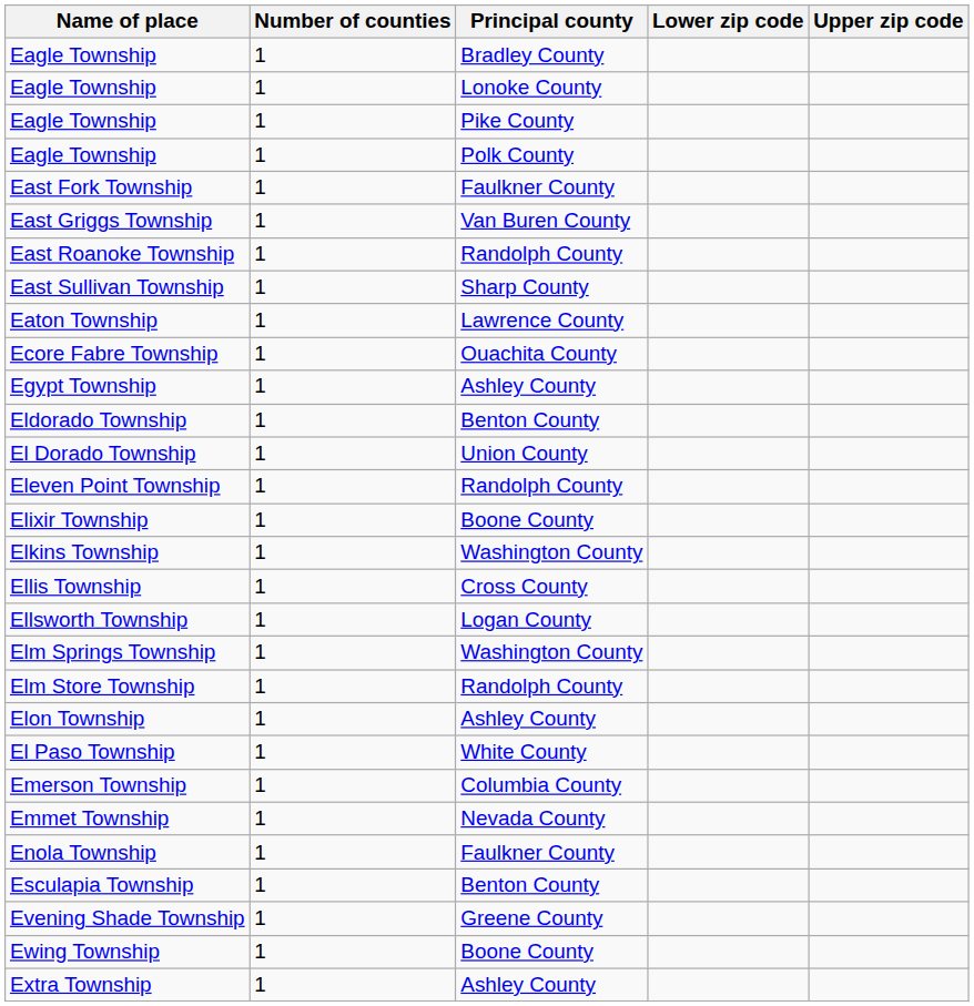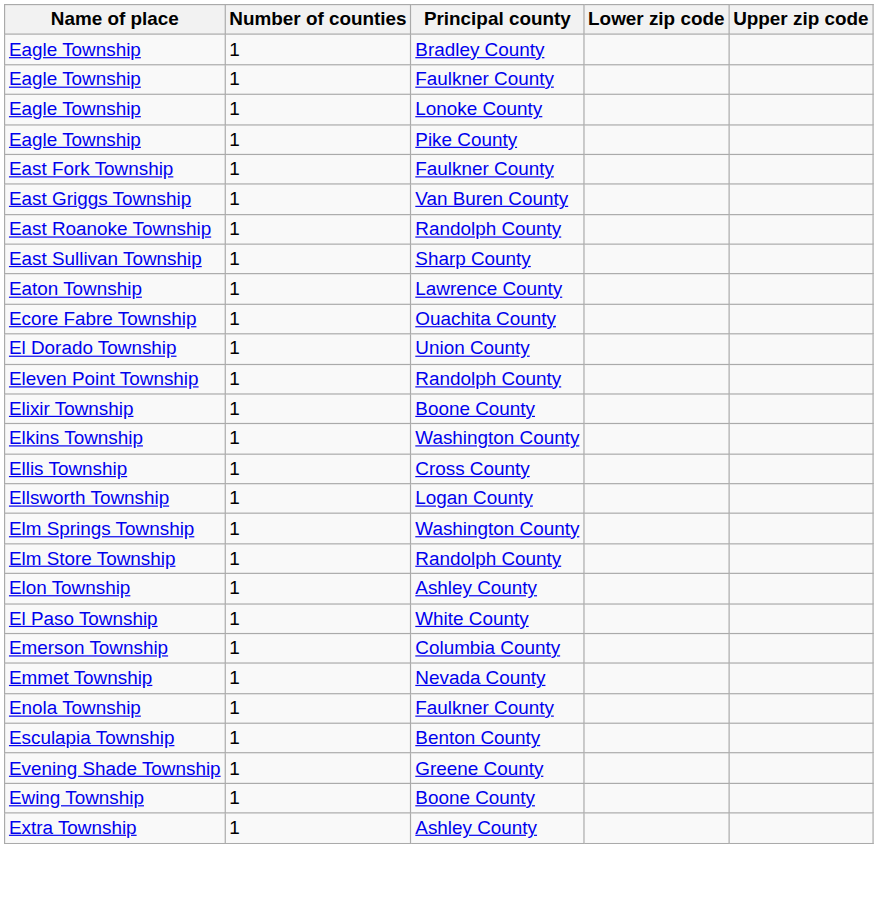 <table class="wikitable">
 <tr>
 <th>Name of place</th>
 <th>Number of counties</th>
 <th>Principal county</th>
 <th>Lower zip code</th>
 <th>Upper zip code</th>
 </tr>
 <tr>
 <td><a href='#'>Eagle Township</a></td>
 <td>1</td>
 <td><a href='#'>Bradley County</a></td>
 <td> </td>
 <td> </td>
 </tr>
 <tr>
 <td><a href='#'>Eagle Township</a></td>
 <td>1</td>
+<td><a href='#'>Faulkner County</a></td>
+<td> </td>
+<td> </td>
+</tr>
+<tr>
+<td><a href='#'>Eagle Township</a></td>
+<td>1</td>
 <td><a href='#'>Lonoke County</a></td>
 <td> </td>
 <td> </td>
 </tr>
 <tr>
 <td><a href='#'>Eagle Township</a></td>
 <td>1</td>
 <td><a href='#'>Pike County</a></td>
-<td> </td>
-<td> </td>
-</tr>
-<tr>
-<td><a href='#'>Eagle Township</a></td>
-<td>1</td>
-<td><a href='#'>Polk County</a></td>
 <td> </td>
 <td> </td>
 </tr>
 <tr>
 <td><a href='#'>East Fork Township</a></td>
 <td>1</td>
 <td><a href='#'>Faulkner County</a></td>
 <td> </td>
 <td> </td>
 </tr>
 <tr>
 <td><a href='#'>East Griggs Township</a></td>
 <td>1</td>
 <td><a href='#'>Van Buren County</a></td>
 <td> </td>
 <td> </td>
 </tr>
 <tr>
 <td><a href='#'>East Roanoke Township</a></td>
 <td>1</td>
 <td><a href='#'>Randolph County</a></td>
 <td> </td>
 <td> </td>
 </tr>
 <tr>
 <td><a href='#'>East Sullivan Township</a></td>
 <td>1</td>
 <td><a href='#'>Sharp County</a></td>
 <td> </td>
 <td> </td>
 </tr>
 <tr>
 <td><a href='#'>Eaton Township</a></td>
 <td>1</td>
 <td><a href='#'>Lawrence County</a></td>
 <td> </td>
 <td> </td>
 </tr>
 <tr>
 <td><a href='#'>Ecore Fabre Township</a></td>
 <td>1</td>
 <td><a href='#'>Ouachita County</a></td>
-<td> </td>
-<td> </td>
-</tr>
-<tr>
-<td><a href='#'>Egypt Township</a></td>
-<td>1</td>
-<td><a href='#'>Ashley County</a></td>
-<td> </td>
-<td> </td>
-</tr>
-<tr>
-<td><a href='#'>Eldorado Township</a></td>
-<td>1</td>
-<td><a href='#'>Benton County</a></td>
 <td> </td>
 <td> </td>
 </tr>
 <tr>
 <td><a href='#'>El Dorado Township</a></td>
 <td>1</td>
 <td><a href='#'>Union County</a></td>
 <td> </td>
 <td> </td>
 </tr>
 <tr>
 <td><a href='#'>Eleven Point Township</a></td>
 <td>1</td>
 <td><a href='#'>Randolph County</a></td>
 <td> </td>
 <td> </td>
 </tr>
 <tr>
 <td><a href='#'>Elixir Township</a></td>
 <td>1</td>
 <td><a href='#'>Boone County</a></td>
 <td> </td>
 <td> </td>
 </tr>
 <tr>
 <td><a href='#'>Elkins Township</a></td>
 <td>1</td>
 <td><a href='#'>Washington County</a></td>
 <td> </td>
 <td> </td>
 </tr>
 <tr>
 <td><a href='#'>Ellis Township</a></td>
 <td>1</td>
 <td><a href='#'>Cross County</a></td>
 <td> </td>
 <td> </td>
 </tr>
 <tr>
 <td><a href='#'>Ellsworth Township</a></td>
 <td>1</td>
 <td><a href='#'>Logan County</a></td>
 <td> </td>
 <td> </td>
 </tr>
 <tr>
 <td><a href='#'>Elm Springs Township</a></td>
 <td>1</td>
 <td><a href='#'>Washington County</a></td>
 <td> </td>
 <td> </td>
 </tr>
 <tr>
 <td><a href='#'>Elm Store Township</a></td>
 <td>1</td>
 <td><a href='#'>Randolph County</a></td>
 <td> </td>
 <td> </td>
 </tr>
 <tr>
 <td><a href='#'>Elon Township</a></td>
 <td>1</td>
 <td><a href='#'>Ashley County</a></td>
 <td> </td>
 <td> </td>
 </tr>
 <tr>
 <td><a href='#'>El Paso Township</a></td>
 <td>1</td>
 <td><a href='#'>White County</a></td>
 <td> </td>
 <td> </td>
 </tr>
 <tr>
 <td><a href='#'>Emerson Township</a></td>
 <td>1</td>
 <td><a href='#'>Columbia County</a></td>
 <td> </td>
 <td> </td>
 </tr>
 <tr>
 <td><a href='#'>Emmet Township</a></td>
 <td>1</td>
 <td><a href='#'>Nevada County</a></td>
 <td> </td>
 <td> </td>
 </tr>
 <tr>
 <td><a href='#'>Enola Township</a></td>
 <td>1</td>
 <td><a href='#'>Faulkner County</a></td>
 <td> </td>
 <td> </td>
 </tr>
 <tr>
 <td><a href='#'>Esculapia Township</a></td>
 <td>1</td>
 <td><a href='#'>Benton County</a></td>
 <td> </td>
 <td> </td>
 </tr>
 <tr>
 <td><a href='#'>Evening Shade Township</a></td>
 <td>1</td>
 <td><a href='#'>Greene County</a></td>
 <td> </td>
 <td> </td>
 </tr>
 <tr>
 <td><a href='#'>Ewing Township</a></td>
 <td>1</td>
 <td><a href='#'>Boone County</a></td>
 <td> </td>
 <td> </td>
 </tr>
 <tr>
 <td><a href='#'>Extra Township</a></td>
 <td>1</td>
 <td><a href='#'>Ashley County</a></td>
 <td> </td>
 <td> </td>
 </tr>
 </table>
